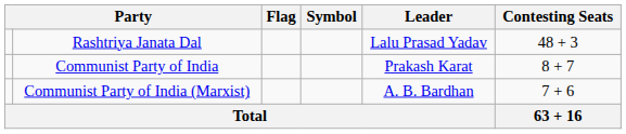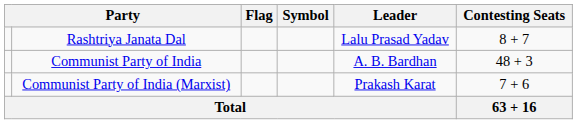 <table class="wikitable" width=50%; style="text-align:center">
 <tr>
 <th colspan="2">Party</th>
 <th>Flag</th>
 <th>Symbol</th>
 <th>Leader</th>
 <th>Contesting Seats</th>
 </tr>
 <tr>
 <td></td>
 <td><a href='#'>Rashtriya Janata Dal</a></td>
 <td></td>
 <td></td>
 <td><a href='#'>Lalu Prasad Yadav</a></td>
-<td>48 + 3 </td>
+<td>8 + 7 </td>
 </tr>
 <tr>
 <td></td>
 <td><a href='#'>Communist Party of India</a></td>
 <td></td>
 <td></td>
-<td><a href='#'>Prakash Karat</a></td>
-<td>8 + 7 </td>
+<td><a href='#'>A. B. Bardhan</a></td>
+<td>48 + 3 </td>
 </tr>
 <tr>
 <td></td>
 <td><a href='#'>Communist Party of India (Marxist)</a></td>
 <td></td>
 <td></td>
-<td><a href='#'>A. B. Bardhan</a></td>
+<td><a href='#'>Prakash Karat</a></td>
 <td>7 + 6 </td>
 </tr>
 <tr>
 <th colspan=5>Total</th>
 <th>63 + 16 </th>
 </tr>
 </table>
